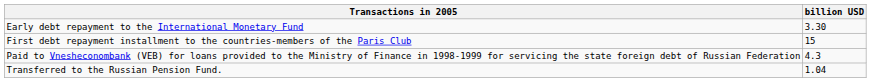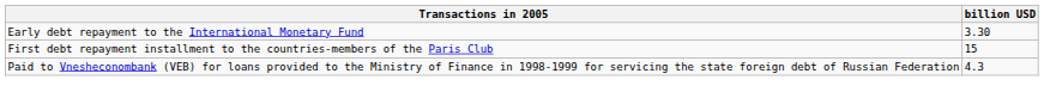 <table class="wikitable" id="table2">
 <tr>
 <th>Transactions in 2005</th>
 <th>billion USD</th>
 </tr>
 <tr>
 <td>Early debt repayment to the <a href='#'>International Monetary Fund</a></td>
 <td>3.30</td>
 </tr>
 <tr>
 <td>First debt repayment installment to the countries-members of the <a href='#'>Paris Club</a></td>
 <td>15</td>
 </tr>
 <tr>
 <td>Paid to <a href='#'>Vnesheconombank</a> (VEB) for loans provided to the Ministry of Finance in 1998-1999 for servicing the state foreign debt of Russian Federation</td>
 <td>4.3</td>
 </tr>
-<tr>
-<td>Transferred to the Russian Pension Fund.</td>
-<td>1.04</td>
-</tr>
 </table>
